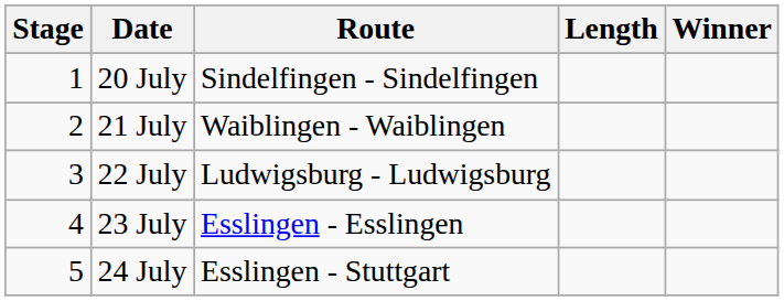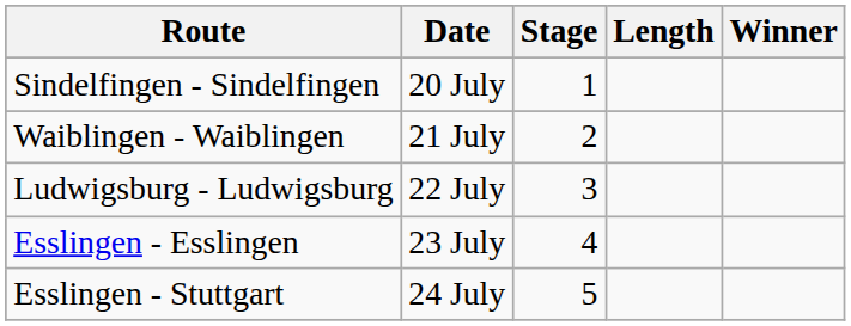 <table class="wikitable sortable">
 <tr>
+<th>Route</th>
+<th>Date</th>
 <th>Stage</th>
-<th>Date</th>
-<th>Route</th>
 <th>Length</th>
 <th>Winner</th>
 </tr>
 <tr>
+<td>Sindelfingen - Sindelfingen</td>
+<td>20 July</td>
 <td align="right">1</td>
-<td>20 July</td>
-<td>Sindelfingen - Sindelfingen</td>
 <td></td>
 <td></td>
 </tr>
 <tr>
+<td>Waiblingen - Waiblingen</td>
+<td>21 July</td>
 <td align="right">2</td>
-<td>21 July</td>
-<td>Waiblingen - Waiblingen</td>
 <td></td>
 <td></td>
 </tr>
 <tr>
+<td>Ludwigsburg - Ludwigsburg</td>
+<td>22 July</td>
 <td align="right">3</td>
-<td>22 July</td>
-<td>Ludwigsburg - Ludwigsburg</td>
 <td></td>
 <td></td>
 </tr>
 <tr>
+<td><a href='#'>Esslingen</a> - Esslingen</td>
+<td>23 July</td>
 <td align="right">4</td>
-<td>23 July</td>
-<td><a href='#'>Esslingen</a> - Esslingen</td>
 <td></td>
 <td></td>
 </tr>
 <tr>
+<td>Esslingen - Stuttgart</td>
+<td>24 July</td>
 <td align="right">5</td>
-<td>24 July</td>
-<td>Esslingen - Stuttgart</td>
 <td></td>
 <td></td>
 </tr>
 </table>
